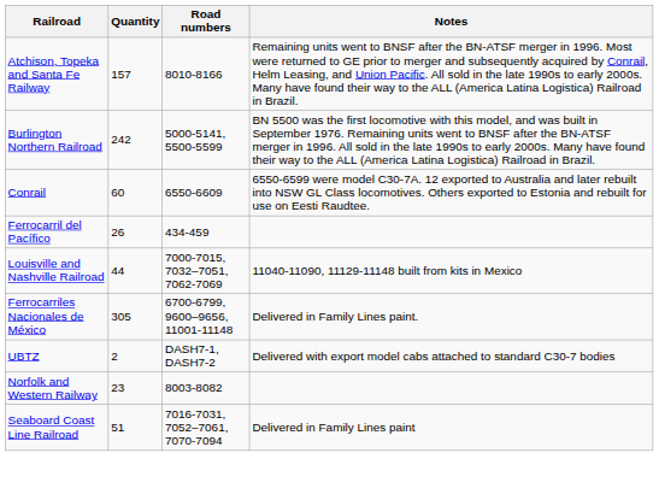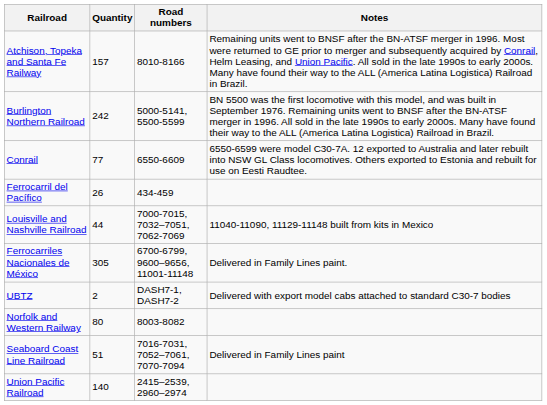 <table class="wikitable">
 <tr>
 <th bgcolor=c0c090>Railroad</th>
 <th bgcolor=c0c090>Quantity</th>
 <th bgcolor=c0c090>Road numbers</th>
 <th bgcolor=c0c090>Notes</th>
 </tr>
 <tr>
 <td><a href='#'>Atchison, Topeka and Santa Fe Railway</a></td>
 <td>157</td>
 <td>8010-8166</td>
 <td>Remaining units went to BNSF after the BN-ATSF merger in 1996. Most were returned to GE prior to merger and subsequently acquired by <a href='#'>Conrail</a>, Helm Leasing, and <a href='#'>Union Pacific</a>. All sold in the late 1990s to early 2000s. Many have found their way to the ALL (America Latina Logistica) Railroad in Brazil.</td>
 </tr>
 <tr>
 <td><a href='#'>Burlington Northern Railroad</a></td>
 <td>242</td>
 <td>5000-5141, 5500-5599</td>
 <td>BN 5500 was the first locomotive with this model, and was built in September 1976. Remaining units went to BNSF after the BN-ATSF merger in 1996. All sold in the late 1990s to early 2000s. Many have found their way to the ALL (America Latina Logistica) Railroad in Brazil.</td>
 </tr>
 <tr>
 <td><a href='#'>Conrail</a></td>
-<td>60</td>
+<td>77</td>
 <td>6550-6609</td>
 <td>6550-6599 were model C30-7A. 12 exported to Australia and later rebuilt into NSW GL Class locomotives. Others exported to Estonia and rebuilt for use on Eesti Raudtee.</td>
 </tr>
 <tr>
 <td><a href='#'>Ferrocarril del Pacífico</a></td>
 <td>26</td>
 <td>434-459</td>
 <td></td>
 </tr>
 <tr>
 <td><a href='#'>Louisville and Nashville Railroad</a></td>
 <td>44</td>
 <td>7000-7015, 7032–7051, 7062-7069</td>
 <td>11040-11090, 11129-11148 built from kits in Mexico</td>
 </tr>
 <tr>
 <td><a href='#'>Ferrocarriles Nacionales de México</a></td>
 <td>305</td>
 <td>6700-6799, 9600–9656, 11001-11148</td>
 <td>Delivered in Family Lines paint.</td>
 </tr>
 <tr>
 <td><a href='#'>UBTZ</a></td>
 <td>2</td>
 <td>DASH7-1, DASH7-2</td>
 <td>Delivered with export model cabs attached to standard C30-7 bodies</td>
 </tr>
 <tr>
 <td><a href='#'>Norfolk and Western Railway</a></td>
-<td>23</td>
+<td>80</td>
 <td>8003-8082</td>
 <td></td>
 </tr>
 <tr>
 <td><a href='#'>Seaboard Coast Line Railroad</a></td>
 <td>51</td>
 <td>7016-7031, 7052–7061, 7070-7094</td>
 <td>Delivered in Family Lines paint</td>
 </tr>
+<tr>
+<td><a href='#'>Union Pacific Railroad</a></td>
+<td>140</td>
+<td>2415–2539, 2960–2974</td>
+<td></td>
+</tr>
 </table>
